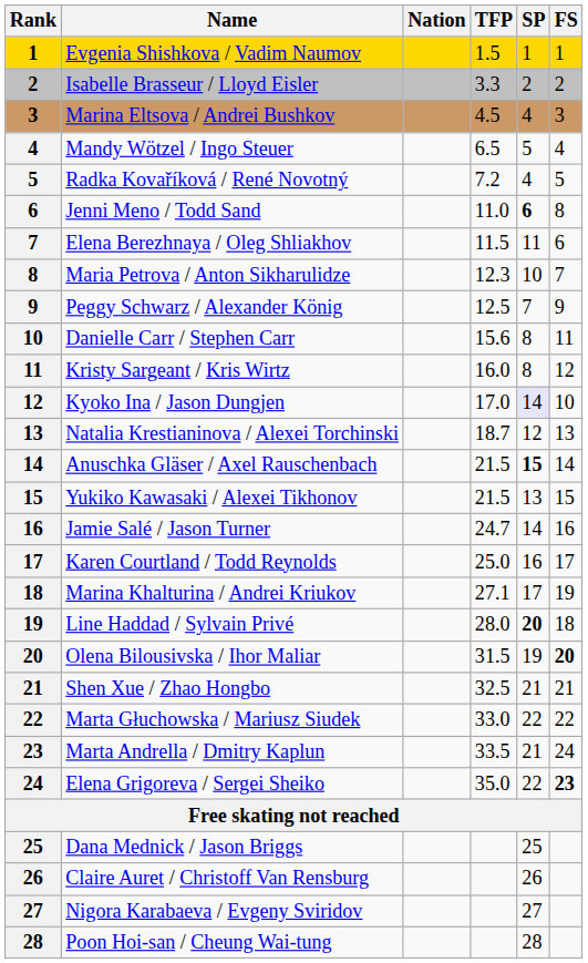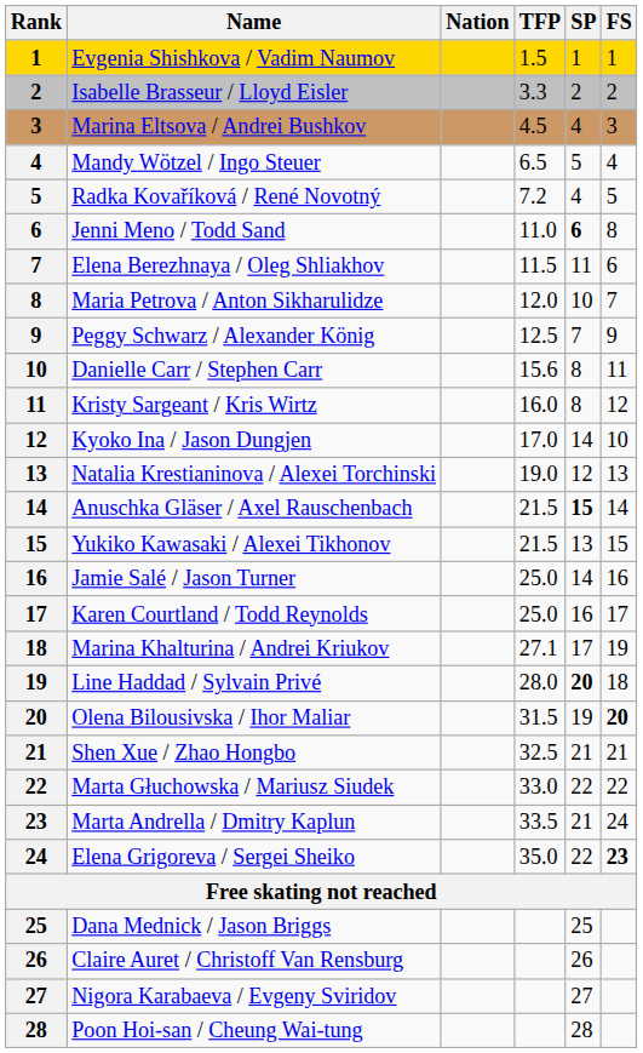 <table class="wikitable">
 <tr>
 <th>Rank</th>
 <th>Name</th>
 <th>Nation</th>
 <th>TFP</th>
 <th>SP</th>
 <th>FS</th>
 </tr>
 <tr bgcolor=gold>
 <td align=center><strong>1</strong></td>
 <td><a href='#'>Evgenia Shishkova</a> / <a href='#'>Vadim Naumov</a></td>
 <td></td>
 <td>1.5</td>
 <td>1</td>
 <td>1</td>
 </tr>
 <tr bgcolor=silver>
 <td align=center><strong>2</strong></td>
 <td><a href='#'>Isabelle Brasseur</a> / <a href='#'>Lloyd Eisler</a></td>
 <td></td>
 <td>3.3</td>
 <td>2</td>
 <td>2</td>
 </tr>
 <tr bgcolor=cc9966>
 <td align=center><strong>3</strong></td>
 <td><a href='#'>Marina Eltsova</a> / <a href='#'>Andrei Bushkov</a></td>
 <td></td>
 <td>4.5</td>
 <td>4</td>
 <td>3</td>
 </tr>
 <tr>
 <th>4</th>
 <td><a href='#'>Mandy Wötzel</a> / <a href='#'>Ingo Steuer</a></td>
 <td></td>
 <td>6.5</td>
 <td>5</td>
 <td>4</td>
 </tr>
 <tr>
 <th>5</th>
 <td><a href='#'>Radka Kovaříková</a> / <a href='#'>René Novotný</a></td>
 <td></td>
 <td>7.2</td>
 <td>4</td>
 <td>5</td>
 </tr>
 <tr>
 <th>6</th>
 <td><a href='#'>Jenni Meno</a> / <a href='#'>Todd Sand</a></td>
 <td></td>
 <td>11.0</td>
 <td><strong>6</strong></td>
 <td>8</td>
 </tr>
 <tr>
 <th>7</th>
 <td><a href='#'>Elena Berezhnaya</a> / <a href='#'>Oleg Shliakhov</a></td>
 <td></td>
 <td>11.5</td>
 <td>11</td>
 <td>6</td>
 </tr>
 <tr>
 <th>8</th>
 <td><a href='#'>Maria Petrova</a> / <a href='#'>Anton Sikharulidze</a></td>
 <td></td>
-<td>12.3</td>
+<td>12.0</td>
 <td>10</td>
 <td>7</td>
 </tr>
 <tr>
 <th>9</th>
 <td><a href='#'>Peggy Schwarz</a> / <a href='#'>Alexander König</a></td>
 <td></td>
 <td>12.5</td>
 <td>7</td>
 <td>9</td>
 </tr>
 <tr>
 <th>10</th>
 <td><a href='#'>Danielle Carr</a> / <a href='#'>Stephen Carr</a></td>
 <td></td>
 <td>15.6</td>
 <td>8</td>
 <td>11</td>
 </tr>
 <tr>
 <th>11</th>
 <td><a href='#'>Kristy Sargeant</a> / <a href='#'>Kris Wirtz</a></td>
 <td></td>
 <td>16.0</td>
 <td>8</td>
 <td>12</td>
 </tr>
 <tr>
 <th>12</th>
 <td><a href='#'>Kyoko Ina</a> / <a href='#'>Jason Dungjen</a></td>
 <td></td>
 <td>17.0</td>
-<td style="background: lavender;">14</td>
+<td>14</td>
 <td>10</td>
 </tr>
 <tr>
 <th>13</th>
 <td><a href='#'>Natalia Krestianinova</a> / <a href='#'>Alexei Torchinski</a></td>
 <td></td>
-<td>18.7</td>
+<td>19.0</td>
 <td>12</td>
 <td>13</td>
 </tr>
 <tr>
 <th>14</th>
 <td><a href='#'>Anuschka Gläser</a> / <a href='#'>Axel Rauschenbach</a></td>
 <td></td>
 <td>21.5</td>
 <td><strong>15</strong></td>
 <td>14</td>
 </tr>
 <tr>
 <th>15</th>
 <td><a href='#'>Yukiko Kawasaki</a> / <a href='#'>Alexei Tikhonov</a></td>
 <td></td>
 <td>21.5</td>
 <td>13</td>
 <td>15</td>
 </tr>
 <tr>
 <th>16</th>
 <td><a href='#'>Jamie Salé</a> / <a href='#'>Jason Turner</a></td>
 <td></td>
-<td>24.7</td>
+<td>25.0</td>
 <td>14</td>
 <td>16</td>
 </tr>
 <tr>
 <th>17</th>
 <td><a href='#'>Karen Courtland</a> / <a href='#'>Todd Reynolds</a></td>
 <td></td>
 <td>25.0</td>
 <td>16</td>
 <td>17</td>
 </tr>
 <tr>
 <th>18</th>
 <td><a href='#'>Marina Khalturina</a> / <a href='#'>Andrei Kriukov</a></td>
 <td></td>
 <td>27.1</td>
 <td>17</td>
 <td>19</td>
 </tr>
 <tr>
 <th>19</th>
 <td><a href='#'>Line Haddad</a> / <a href='#'>Sylvain Privé</a></td>
 <td></td>
 <td>28.0</td>
 <td><strong>20</strong></td>
 <td>18</td>
 </tr>
 <tr>
 <th>20</th>
 <td><a href='#'>Olena Bilousivska</a> / <a href='#'>Ihor Maliar</a></td>
 <td></td>
 <td>31.5</td>
 <td>19</td>
 <td><strong>20</strong></td>
 </tr>
 <tr>
 <th>21</th>
 <td><a href='#'>Shen Xue</a> / <a href='#'>Zhao Hongbo</a></td>
 <td></td>
 <td>32.5</td>
 <td>21</td>
 <td>21</td>
 </tr>
 <tr>
 <th>22</th>
 <td><a href='#'>Marta Głuchowska</a> / <a href='#'>Mariusz Siudek</a></td>
 <td></td>
 <td>33.0</td>
 <td>22</td>
 <td>22</td>
 </tr>
 <tr>
 <th>23</th>
 <td><a href='#'>Marta Andrella</a> / <a href='#'>Dmitry Kaplun</a></td>
 <td></td>
 <td>33.5</td>
 <td>21</td>
 <td>24</td>
 </tr>
 <tr>
 <th>24</th>
 <td><a href='#'>Elena Grigoreva</a> / <a href='#'>Sergei Sheiko</a></td>
 <td></td>
 <td>35.0</td>
 <td>22</td>
 <td><strong>23</strong></td>
 </tr>
 <tr>
 <th colspan=6>Free skating not reached</th>
 </tr>
 <tr>
 <th>25</th>
 <td><a href='#'>Dana Mednick</a> / <a href='#'>Jason Briggs</a></td>
 <td></td>
 <td></td>
 <td>25</td>
 <td></td>
 </tr>
 <tr>
 <th>26</th>
 <td><a href='#'>Claire Auret</a> / <a href='#'>Christoff Van Rensburg</a></td>
 <td></td>
 <td></td>
 <td>26</td>
 <td></td>
 </tr>
 <tr>
 <th>27</th>
 <td><a href='#'>Nigora Karabaeva</a> / <a href='#'>Evgeny Sviridov</a></td>
 <td></td>
 <td></td>
 <td>27</td>
 <td></td>
 </tr>
 <tr>
 <th>28</th>
 <td><a href='#'>Poon Hoi-san</a> / <a href='#'>Cheung Wai-tung</a></td>
 <td></td>
 <td></td>
 <td>28</td>
 <td></td>
 </tr>
 </table>
